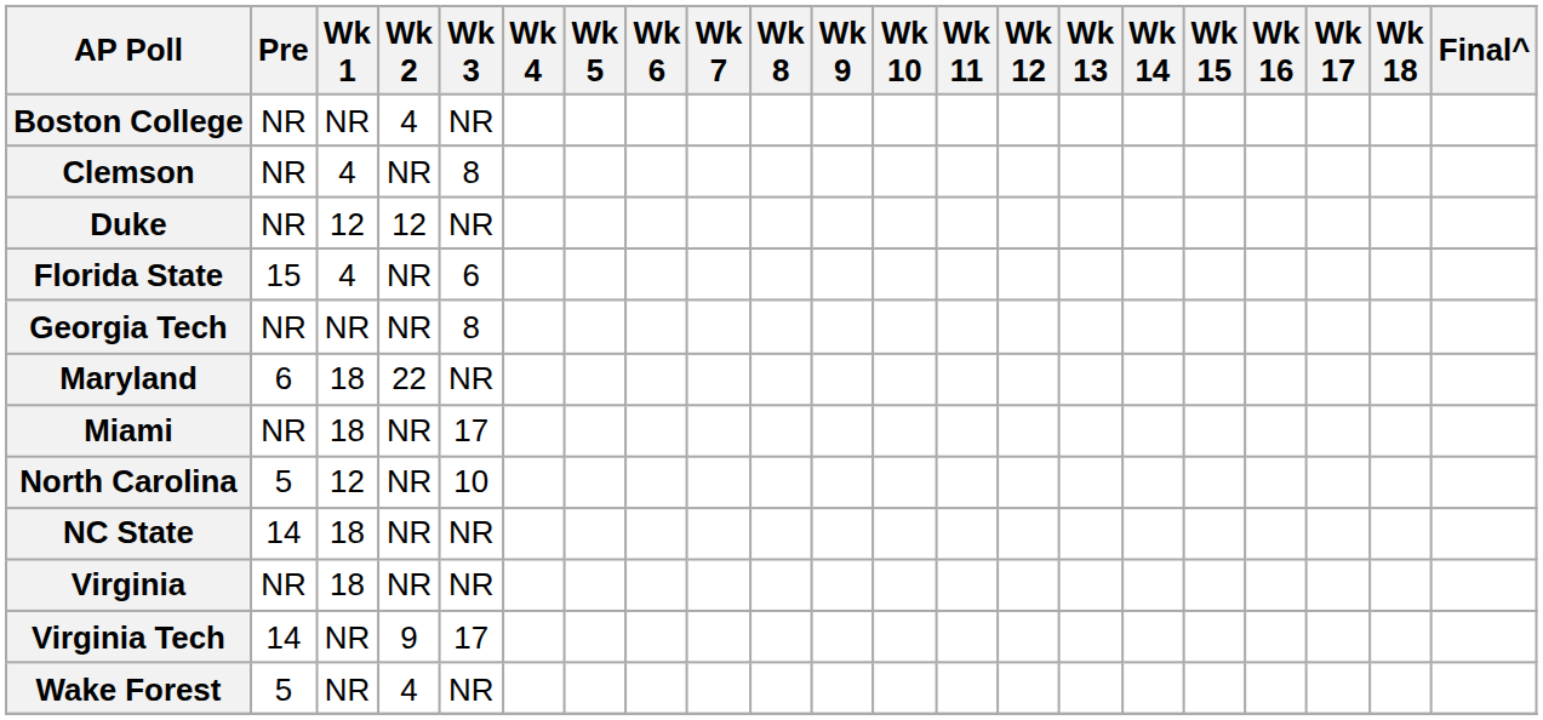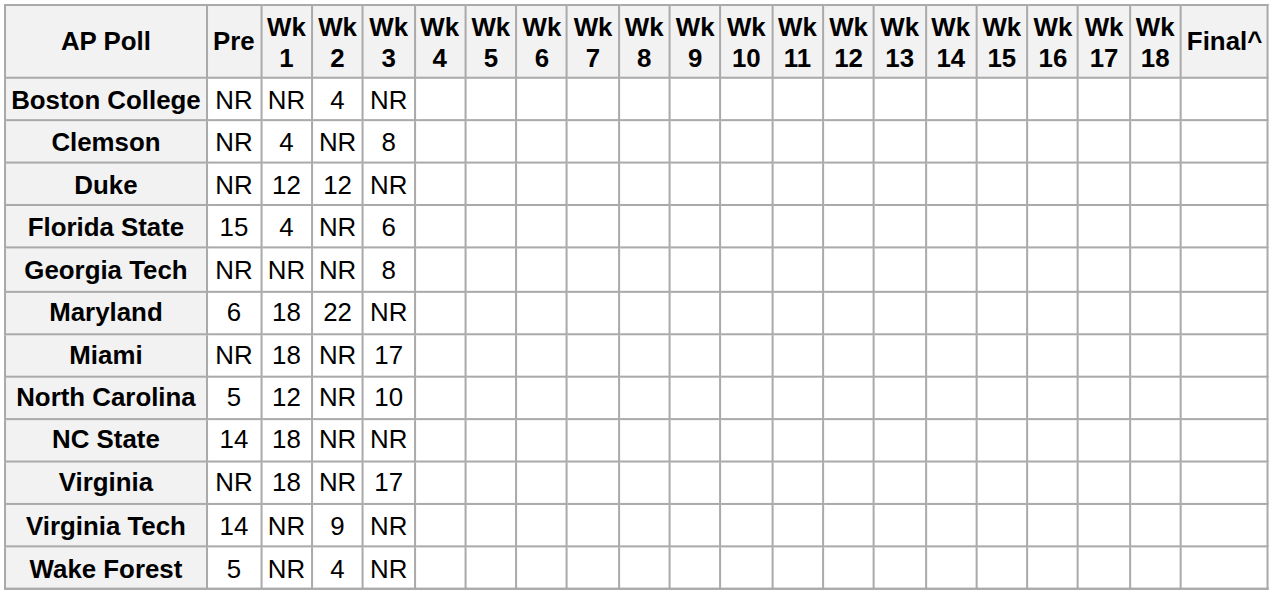 <table class="wikitable" style="white-space:nowrap; font-size:80%;">
 <tr>
 <th>AP Poll</th>
 <th>Pre</th>
 <th>Wk<br>1</th>
 <th>Wk<br>2</th>
 <th>Wk<br>3</th>
 <th>Wk<br>4</th>
 <th>Wk<br>5</th>
 <th>Wk<br>6</th>
 <th>Wk<br>7</th>
 <th>Wk<br>8</th>
 <th>Wk<br>9</th>
 <th>Wk<br>10</th>
 <th>Wk<br>11</th>
 <th>Wk<br>12</th>
 <th>Wk<br>13</th>
 <th>Wk<br>14</th>
 <th>Wk<br>15</th>
 <th>Wk<br>16</th>
 <th>Wk<br>17</th>
 <th>Wk<br>18</th>
 <th>Final^</th>
 </tr>
 <tr style="text-align:center;">
 <th>Boston College</th>
 <td style="background:#FFF;">NR</td>
 <td style="background:#FFF;">NR</td>
 <td style="background:#FFF;">4</td>
 <td style="background:#FFF;">NR</td>
 <td style="background:#FFF;"></td>
 <td style="background:#FFF;"></td>
 <td style="background:#FFF;"></td>
 <td style="background:#FFF;"></td>
 <td style="background:#FFF;"></td>
 <td style="background:#FFF;"></td>
 <td style="background:#FFF;"></td>
 <td style="background:#FFF;"></td>
 <td style="background:#FFF;"></td>
 <td style="background:#FFF;"></td>
 <td style="background:#FFF;"></td>
 <td style="background:#FFF;"></td>
 <td style="background:#FFF;"></td>
 <td style="background:#FFF;"></td>
 <td style="background:#FFF;"></td>
 <td style="background:#FFF;"></td>
 </tr>
 <tr style="text-align:center;">
 <th>Clemson</th>
 <td style="background:#FFF;">NR</td>
 <td style="background:#FFF;">4</td>
 <td style="background:#FFF;">NR</td>
 <td style="background:#FFF;">8</td>
 <td style="background:#FFF;"></td>
 <td style="background:#FFF;"></td>
 <td style="background:#FFF;"></td>
 <td style="background:#FFF;"></td>
 <td style="background:#FFF;"></td>
 <td style="background:#FFF;"></td>
 <td style="background:#FFF;"></td>
 <td style="background:#FFF;"></td>
 <td style="background:#FFF;"></td>
 <td style="background:#FFF;"></td>
 <td style="background:#FFF;"></td>
 <td style="background:#FFF;"></td>
 <td style="background:#FFF;"></td>
 <td style="background:#FFF;"></td>
 <td style="background:#FFF;"></td>
 <td style="background:#FFF;"></td>
 </tr>
 <tr style="text-align:center;">
 <th>Duke</th>
 <td style="background:#FFF;">NR</td>
 <td style="background:#FFF;">12</td>
 <td style="background:#FFF;">12</td>
 <td style="background:#FFF;">NR</td>
 <td style="background:#FFF;"></td>
 <td style="background:#FFF;"></td>
 <td style="background:#FFF;"></td>
 <td style="background:#FFF;"></td>
 <td style="background:#FFF;"></td>
 <td style="background:#FFF;"></td>
 <td style="background:#FFF;"></td>
 <td style="background:#FFF;"></td>
 <td style="background:#FFF;"></td>
 <td style="background:#FFF;"></td>
 <td style="background:#FFF;"></td>
 <td style="background:#FFF;"></td>
 <td style="background:#FFF;"></td>
 <td style="background:#FFF;"></td>
 <td style="background:#FFF;"></td>
 <td style="background:#FFF;"></td>
 </tr>
 <tr style="text-align:center;">
 <th>Florida State</th>
 <td style="background:#FFF;">15</td>
 <td style="background:#FFF;">4</td>
 <td style="background:#FFF;">NR</td>
 <td style="background:#FFF;">6</td>
 <td style="background:#FFF;"></td>
 <td style="background:#FFF;"></td>
 <td style="background:#FFF;"></td>
 <td style="background:#FFF;"></td>
 <td style="background:#FFF;"></td>
 <td style="background:#FFF;"></td>
 <td style="background:#FFF;"></td>
 <td style="background:#FFF;"></td>
 <td style="background:#FFF;"></td>
 <td style="background:#FFF;"></td>
 <td style="background:#FFF;"></td>
 <td style="background:#FFF;"></td>
 <td style="background:#FFF;"></td>
 <td style="background:#FFF;"></td>
 <td style="background:#FFF;"></td>
 <td style="background:#FFF;"></td>
 </tr>
 <tr style="text-align:center;">
 <th>Georgia Tech</th>
 <td style="background:#FFF;">NR</td>
 <td style="background:#FFF;">NR</td>
 <td style="background:#FFF;">NR</td>
 <td style="background:#FFF;">8</td>
 <td style="background:#FFF;"></td>
 <td style="background:#FFF;"></td>
 <td style="background:#FFF;"></td>
 <td style="background:#FFF;"></td>
 <td style="background:#FFF;"></td>
 <td style="background:#FFF;"></td>
 <td style="background:#FFF;"></td>
 <td style="background:#FFF;"></td>
 <td style="background:#FFF;"></td>
 <td style="background:#FFF;"></td>
 <td style="background:#FFF;"></td>
 <td style="background:#FFF;"></td>
 <td style="background:#FFF;"></td>
 <td style="background:#FFF;"></td>
 <td style="background:#FFF;"></td>
 <td style="background:#FFF;"></td>
 </tr>
 <tr style="text-align:center;">
 <th>Maryland</th>
 <td style="background:#FFF;">6</td>
 <td style="background:#FFF;">18</td>
 <td style="background:#FFF;">22</td>
 <td style="background:#FFF;">NR</td>
 <td style="background:#FFF;"></td>
 <td style="background:#FFF;"></td>
 <td style="background:#FFF;"></td>
 <td style="background:#FFF;"></td>
 <td style="background:#FFF;"></td>
 <td style="background:#FFF;"></td>
 <td style="background:#FFF;"></td>
 <td style="background:#FFF;"></td>
 <td style="background:#FFF;"></td>
 <td style="background:#FFF;"></td>
 <td style="background:#FFF;"></td>
 <td style="background:#FFF;"></td>
 <td style="background:#FFF;"></td>
 <td style="background:#FFF;"></td>
 <td style="background:#FFF;"></td>
 <td style="background:#FFF;"></td>
 </tr>
 <tr style="text-align:center;">
 <th>Miami</th>
 <td style="background:#FFF;">NR</td>
 <td style="background:#FFF;">18</td>
 <td style="background:#FFF;">NR</td>
 <td style="background:#FFF;">17</td>
 <td style="background:#FFF;"></td>
 <td style="background:#FFF;"></td>
 <td style="background:#FFF;"></td>
 <td style="background:#FFF;"></td>
 <td style="background:#FFF;"></td>
 <td style="background:#FFF;"></td>
 <td style="background:#FFF;"></td>
 <td style="background:#FFF;"></td>
 <td style="background:#FFF;"></td>
 <td style="background:#FFF;"></td>
 <td style="background:#FFF;"></td>
 <td style="background:#FFF;"></td>
 <td style="background:#FFF;"></td>
 <td style="background:#FFF;"></td>
 <td style="background:#FFF;"></td>
 <td style="background:#FFF;"></td>
 </tr>
 <tr style="text-align:center;">
 <th>North Carolina</th>
 <td style="background:#FFF;">5</td>
 <td style="background:#FFF;">12</td>
 <td style="background:#FFF;">NR</td>
 <td style="background:#FFF;">10</td>
 <td style="background:#FFF;"></td>
 <td style="background:#FFF;"></td>
 <td style="background:#FFF;"></td>
 <td style="background:#FFF;"></td>
 <td style="background:#FFF;"></td>
 <td style="background:#FFF;"></td>
 <td style="background:#FFF;"></td>
 <td style="background:#FFF;"></td>
 <td style="background:#FFF;"></td>
 <td style="background:#FFF;"></td>
 <td style="background:#FFF;"></td>
 <td style="background:#FFF;"></td>
 <td style="background:#FFF;"></td>
 <td style="background:#FFF;"></td>
 <td style="background:#FFF;"></td>
 <td style="background:#FFF;"></td>
 </tr>
 <tr style="text-align:center;">
 <th>NC State</th>
 <td style="background:#FFF;">14</td>
 <td style="background:#FFF;">18</td>
 <td style="background:#FFF;">NR</td>
 <td style="background:#FFF;">NR</td>
 <td style="background:#FFF;"></td>
 <td style="background:#FFF;"></td>
 <td style="background:#FFF;"></td>
 <td style="background:#FFF;"></td>
 <td style="background:#FFF;"></td>
 <td style="background:#FFF;"></td>
 <td style="background:#FFF;"></td>
 <td style="background:#FFF;"></td>
 <td style="background:#FFF;"></td>
 <td style="background:#FFF;"></td>
 <td style="background:#FFF;"></td>
 <td style="background:#FFF;"></td>
 <td style="background:#FFF;"></td>
 <td style="background:#FFF;"></td>
 <td style="background:#FFF;"></td>
 <td style="background:#FFF;"></td>
 </tr>
 <tr style="text-align:center;">
 <th>Virginia</th>
 <td style="background:#FFF;">NR</td>
 <td style="background:#FFF;">18</td>
 <td style="background:#FFF;">NR</td>
-<td style="background:#FFF;">NR</td>
+<td style="background:#FFF;">17</td>
 <td style="background:#FFF;"></td>
 <td style="background:#FFF;"></td>
 <td style="background:#FFF;"></td>
 <td style="background:#FFF;"></td>
 <td style="background:#FFF;"></td>
 <td style="background:#FFF;"></td>
 <td style="background:#FFF;"></td>
 <td style="background:#FFF;"></td>
 <td style="background:#FFF;"></td>
 <td style="background:#FFF;"></td>
 <td style="background:#FFF;"></td>
 <td style="background:#FFF;"></td>
 <td style="background:#FFF;"></td>
 <td style="background:#FFF;"></td>
 <td style="background:#FFF;"></td>
 <td style="background:#FFF;"></td>
 </tr>
 <tr style="text-align:center;">
 <th>Virginia Tech</th>
 <td style="background:#FFF;">14</td>
 <td style="background:#FFF;">NR</td>
 <td style="background:#FFF;">9</td>
-<td style="background:#FFF;">17</td>
+<td style="background:#FFF;">NR</td>
 <td style="background:#FFF;"></td>
 <td style="background:#FFF;"></td>
 <td style="background:#FFF;"></td>
 <td style="background:#FFF;"></td>
 <td style="background:#FFF;"></td>
 <td style="background:#FFF;"></td>
 <td style="background:#FFF;"></td>
 <td style="background:#FFF;"></td>
 <td style="background:#FFF;"></td>
 <td style="background:#FFF;"></td>
 <td style="background:#FFF;"></td>
 <td style="background:#FFF;"></td>
 <td style="background:#FFF;"></td>
 <td style="background:#FFF;"></td>
 <td style="background:#FFF;"></td>
 <td style="background:#FFF;"></td>
 </tr>
 <tr style="text-align:center;">
 <th>Wake Forest</th>
 <td style="background:#FFF;">5</td>
 <td style="background:#FFF;">NR</td>
 <td style="background:#FFF;">4</td>
 <td style="background:#FFF;">NR</td>
 <td style="background:#FFF;"></td>
 <td style="background:#FFF;"></td>
 <td style="background:#FFF;"></td>
 <td style="background:#FFF;"></td>
 <td style="background:#FFF;"></td>
 <td style="background:#FFF;"></td>
 <td style="background:#FFF;"></td>
 <td style="background:#FFF;"></td>
 <td style="background:#FFF;"></td>
 <td style="background:#FFF;"></td>
 <td style="background:#FFF;"></td>
 <td style="background:#FFF;"></td>
 <td style="background:#FFF;"></td>
 <td style="background:#FFF;"></td>
 <td style="background:#FFF;"></td>
 <td style="background:#FFF;"></td>
 </tr>
 <tr style="text-align:center;">
 </tr>
 </table>
